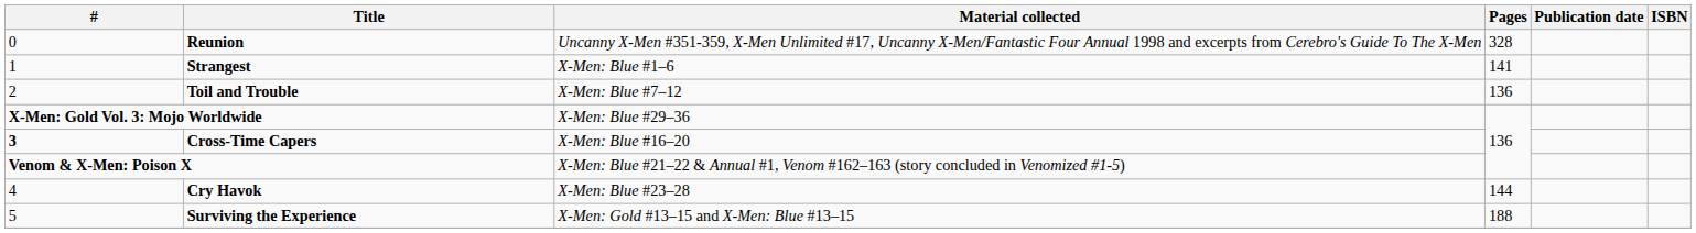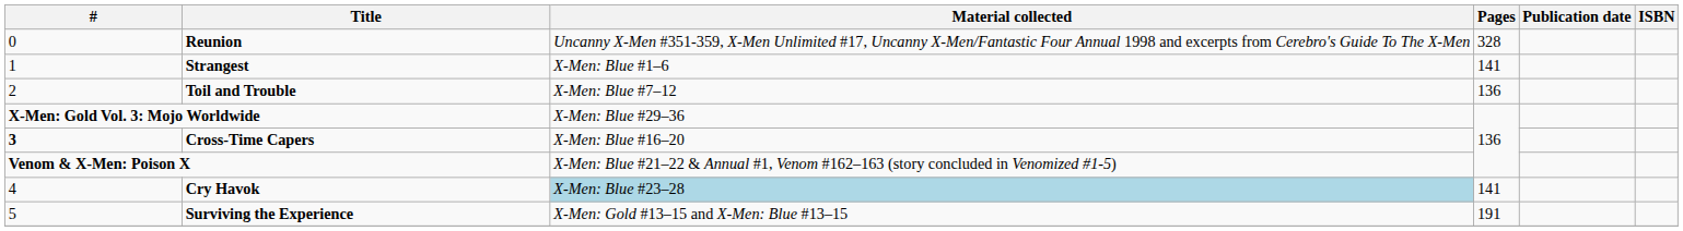 <table class="wikitable">
 <tr>
 <th>#</th>
 <th width="22%">Title</th>
 <th>Material collected</th>
 <th>Pages</th>
 <th>Publication date</th>
 <th>ISBN</th>
 </tr>
 <tr>
 <td>0</td>
 <td><strong>Reunion</strong></td>
 <td><em>Uncanny X-Men</em> #351-359, <em>X-Men Unlimited</em> #17, <em>Uncanny X-Men/Fantastic Four Annual</em> 1998 and excerpts from <em>Cerebro's Guide To The X-Men</em></td>
 <td>328</td>
 <td></td>
 <td></td>
 </tr>
 <tr>
 <td>1</td>
 <td><strong>Strangest</strong></td>
 <td><em>X-Men: Blue</em> #1–6</td>
 <td>141</td>
 <td></td>
 <td></td>
 </tr>
 <tr>
 <td>2</td>
 <td><strong>Toil and Trouble</strong></td>
 <td><em>X-Men: Blue</em> #7–12</td>
 <td>136</td>
 <td></td>
 <td></td>
 </tr>
 <tr>
 <td colspan="2"><strong>X-Men: Gold Vol. 3: Mojo Worldwide</strong></td>
 <td><em>X-Men: Blue</em> #29–36</td>
 <td rowspan="3">136</td>
 <td></td>
 <td></td>
 </tr>
 <tr>
 <td><strong>3</strong></td>
 <td><strong>Cross-Time Capers</strong></td>
 <td><em>X-Men: Blue</em> #16–20</td>
 <td></td>
 <td></td>
 </tr>
 <tr>
 <td colspan="2"><strong>Venom & X-Men: Poison X</strong></td>
 <td><em>X-Men: Blue</em> #21–22 & <em>Annual</em> #1, <em>Venom</em> #162–163 (story concluded in <em>Venomized #1-5</em>)</td>
 <td></td>
 <td></td>
 </tr>
 <tr>
 <td>4</td>
 <td><strong>Cry Havok</strong></td>
-<td><em>X-Men: Blue</em> #23–28</td>
-<td>144</td>
+<td style="background: lightblue;"><em>X-Men: Blue</em> #23–28</td>
+<td>141</td>
 <td></td>
 <td></td>
 </tr>
 <tr>
 <td>5</td>
 <td><strong>Surviving the Experience</strong></td>
 <td><em>X-Men: Gold</em> #13–15 and <em>X-Men: Blue</em> #13–15</td>
-<td>188</td>
+<td>191</td>
 <td></td>
 <td></td>
 </tr>
 <tr>
 </tr>
 </table>
